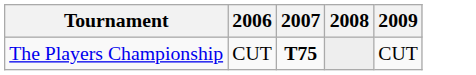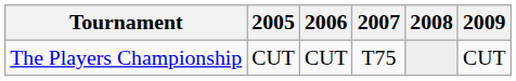 <table class="wikitable" style="font-size:95%;text-align:center;">
 <tr>
 <th>Tournament</th>
+<th>2005</th>
 <th>2006</th>
 <th>2007</th>
 <th>2008</th>
 <th>2009</th>
 </tr>
 <tr>
 <td align=left><a href='#'>The Players Championship</a></td>
 <td>CUT</td>
-<td><strong>T75</strong></td>
+<td>CUT</td>
+<td>T75</td>
 <td style="background:#eeeeee;"></td>
 <td>CUT</td>
 </tr>
 </table>
